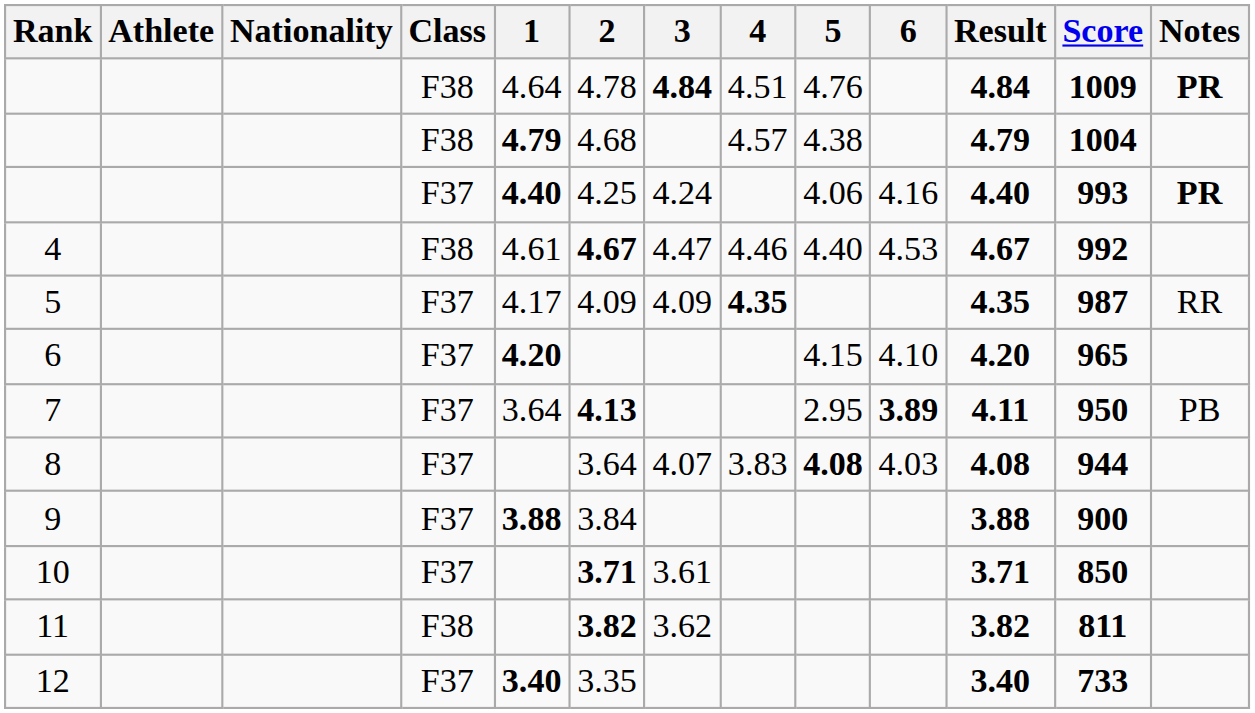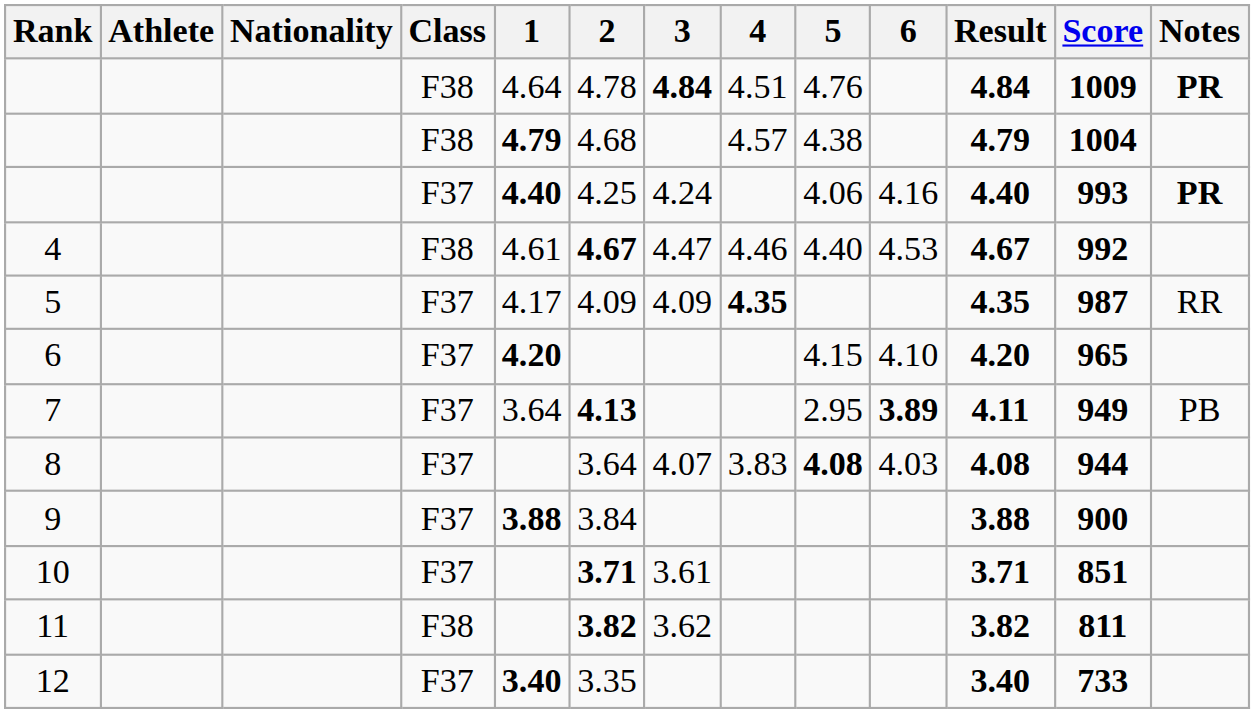 <table class="wikitable sortable" style="text-align:center">
 <tr>
 <th>Rank</th>
 <th>Athlete</th>
 <th>Nationality</th>
 <th>Class</th>
 <th width="25">1</th>
 <th width="25">2</th>
 <th width="25">3</th>
 <th width="25">4</th>
 <th width="25">5</th>
 <th width="25">6</th>
 <th>Result</th>
 <th><a href='#'>Score</a></th>
 <th>Notes</th>
 </tr>
 <tr>
 <td></td>
 <td align=left></td>
 <td align="left"></td>
 <td>F38</td>
 <td>4.64</td>
 <td>4.78</td>
 <td><strong>4.84</strong></td>
 <td>4.51</td>
 <td>4.76</td>
 <td></td>
 <td><strong>4.84</strong></td>
 <td><strong>1009</strong></td>
 <td><strong>PR</strong></td>
 </tr>
 <tr>
 <td></td>
 <td align=left></td>
 <td align="left"></td>
 <td>F38</td>
 <td><strong>4.79</strong></td>
 <td>4.68</td>
 <td></td>
 <td>4.57</td>
 <td>4.38</td>
 <td></td>
 <td><strong>4.79</strong></td>
 <td><strong>1004</strong></td>
 <td></td>
 </tr>
 <tr>
 <td></td>
 <td align=left></td>
 <td align="left"></td>
 <td>F37</td>
 <td><strong>4.40</strong></td>
 <td>4.25</td>
 <td>4.24</td>
 <td></td>
 <td>4.06</td>
 <td>4.16</td>
 <td><strong>4.40</strong></td>
 <td><strong>993</strong></td>
 <td><strong>PR</strong></td>
 </tr>
 <tr>
 <td>4</td>
 <td align=left></td>
 <td align="left"></td>
 <td>F38</td>
 <td>4.61</td>
 <td><strong>4.67</strong></td>
 <td>4.47</td>
 <td>4.46</td>
 <td>4.40</td>
 <td>4.53</td>
 <td><strong>4.67</strong></td>
 <td><strong>992</strong></td>
 <td></td>
 </tr>
 <tr>
 <td>5</td>
 <td align=left></td>
 <td align="left"></td>
 <td>F37</td>
 <td>4.17</td>
 <td>4.09</td>
 <td>4.09</td>
 <td><strong>4.35</strong></td>
 <td></td>
 <td></td>
 <td><strong>4.35</strong></td>
 <td><strong>987</strong></td>
 <td>RR</td>
 </tr>
 <tr>
 <td>6</td>
 <td align=left></td>
 <td align="left"></td>
 <td>F37</td>
 <td><strong>4.20</strong></td>
 <td></td>
 <td></td>
 <td></td>
 <td>4.15</td>
 <td>4.10</td>
 <td><strong>4.20</strong></td>
 <td><strong>965</strong></td>
 <td></td>
 </tr>
 <tr>
 <td>7</td>
 <td align=left></td>
 <td align="left"></td>
 <td>F37</td>
 <td>3.64</td>
 <td><strong>4.13</strong></td>
 <td></td>
 <td></td>
 <td>2.95</td>
 <td><strong>3.89</strong></td>
 <td><strong>4.11</strong></td>
-<td><strong>950</strong></td>
+<td><strong>949</strong></td>
 <td>PB</td>
 </tr>
 <tr>
 <td>8</td>
 <td align=left></td>
 <td align="left"></td>
 <td>F37</td>
 <td></td>
 <td>3.64</td>
 <td>4.07</td>
 <td>3.83</td>
 <td><strong>4.08</strong></td>
 <td>4.03</td>
 <td><strong>4.08</strong></td>
 <td><strong>944</strong></td>
 <td></td>
 </tr>
 <tr>
 <td>9</td>
 <td align=left></td>
 <td align="left"></td>
 <td>F37</td>
 <td><strong>3.88</strong></td>
 <td>3.84</td>
 <td></td>
 <td></td>
 <td></td>
 <td></td>
 <td><strong>3.88</strong></td>
 <td><strong>900</strong></td>
 <td></td>
 </tr>
 <tr>
 <td>10</td>
 <td align=left></td>
 <td align="left"></td>
 <td>F37</td>
 <td></td>
 <td><strong>3.71</strong></td>
 <td>3.61</td>
 <td></td>
 <td></td>
 <td></td>
 <td><strong>3.71</strong></td>
-<td><strong>850</strong></td>
+<td><strong>851</strong></td>
 <td></td>
 </tr>
 <tr>
 <td>11</td>
 <td align=left></td>
 <td align="left"></td>
 <td>F38</td>
 <td></td>
 <td><strong>3.82</strong></td>
 <td>3.62</td>
 <td></td>
 <td></td>
 <td></td>
 <td><strong>3.82</strong></td>
 <td><strong>811</strong></td>
 <td></td>
 </tr>
 <tr>
 <td>12</td>
 <td align=left></td>
 <td align="left"></td>
 <td>F37</td>
 <td><strong>3.40</strong></td>
 <td>3.35</td>
 <td></td>
 <td></td>
 <td></td>
 <td></td>
 <td><strong>3.40</strong></td>
 <td><strong>733</strong></td>
 <td></td>
 </tr>
 </table>
